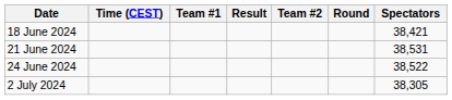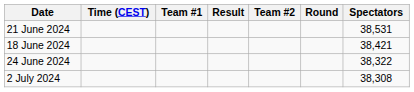 <table class="wikitable"  style="text-align:left; width:100%;">
 <tr>
 <th>Date</th>
 <th>Time (<a href='#'>CEST</a>)</th>
 <th>Team #1</th>
 <th>Result</th>
 <th>Team #2</th>
 <th>Round</th>
 <th>Spectators</th>
 </tr>
 <tr>
+<td>21 June 2024</td>
+<td></td>
+<td align=right></td>
+<td style="text-align:center;"></td>
+<td></td>
+<td></td>
+<td style="text-align:center;">38,531</td>
+</tr>
+<tr>
 <td>18 June 2024</td>
 <td></td>
 <td align=right></td>
 <td style="text-align:center;"></td>
 <td></td>
 <td></td>
 <td style="text-align:center;">38,421</td>
 </tr>
 <tr>
-<td>21 June 2024</td>
-<td></td>
-<td align=right></td>
-<td style="text-align:center;"></td>
-<td></td>
-<td></td>
-<td style="text-align:center;">38,531</td>
-</tr>
-<tr>
 <td>24 June 2024</td>
 <td></td>
 <td align=right></td>
 <td style="text-align:center;"></td>
 <td></td>
 <td></td>
-<td style="text-align:center;">38,522</td>
+<td style="text-align:center;">38,322</td>
 </tr>
 <tr>
 <td>2 July 2024</td>
 <td></td>
 <td align=right></td>
 <td style="text-align:center;"></td>
 <td></td>
 <td></td>
-<td style="text-align:center;">38,305</td>
+<td style="text-align:center;">38,308</td>
 </tr>
 </table>
